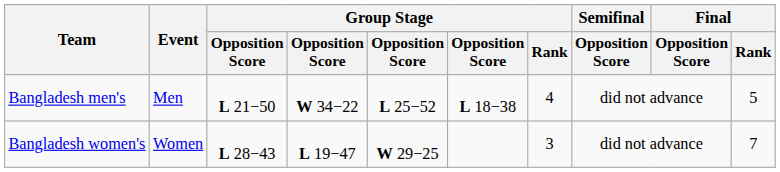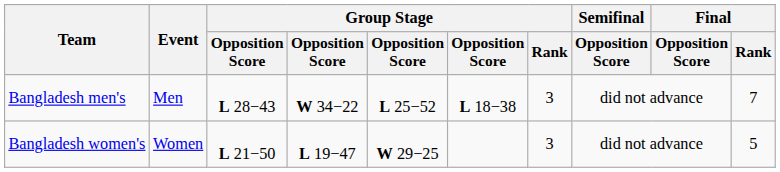 <table class=wikitable style=font-size:90%;text-align:center>
 <tr>
 <th rowspan=2>Team</th>
 <th rowspan=2>Event</th>
 <th colspan=5>Group Stage</th>
 <th>Semifinal</th>
 <th colspan=2>Final</th>
 </tr>
 <tr style="font-size:95%">
 <th>Opposition<br>Score</th>
 <th>Opposition<br>Score</th>
 <th>Opposition<br>Score</th>
 <th>Opposition<br>Score</th>
 <th>Rank</th>
 <th>Opposition<br>Score</th>
 <th>Opposition<br>Score</th>
 <th>Rank</th>
 </tr>
 <tr>
 <td align=left><a href='#'>Bangladesh men's</a></td>
 <td align=left><a href='#'>Men</a></td>
-<td><br><strong>L</strong> 21−50</td>
+<td><br><strong>L</strong> 28−43</td>
 <td><br><strong>W</strong> 34−22</td>
 <td><br><strong>L</strong> 25−52</td>
 <td><br><strong>L</strong> 18−38</td>
-<td>4</td>
+<td>3</td>
 <td colspan=2>did not advance</td>
-<td>5</td>
+<td>7</td>
 </tr>
 <tr>
 <td align=left><a href='#'>Bangladesh women's</a></td>
 <td align=left><a href='#'>Women</a></td>
-<td><br><strong>L</strong> 28−43</td>
+<td><br><strong>L</strong> 21−50</td>
 <td><br><strong>L</strong> 19−47</td>
 <td><br><strong>W</strong> 29−25</td>
 <td></td>
 <td>3</td>
 <td colspan=2>did not advance</td>
-<td>7</td>
+<td>5</td>
 </tr>
 </table>
